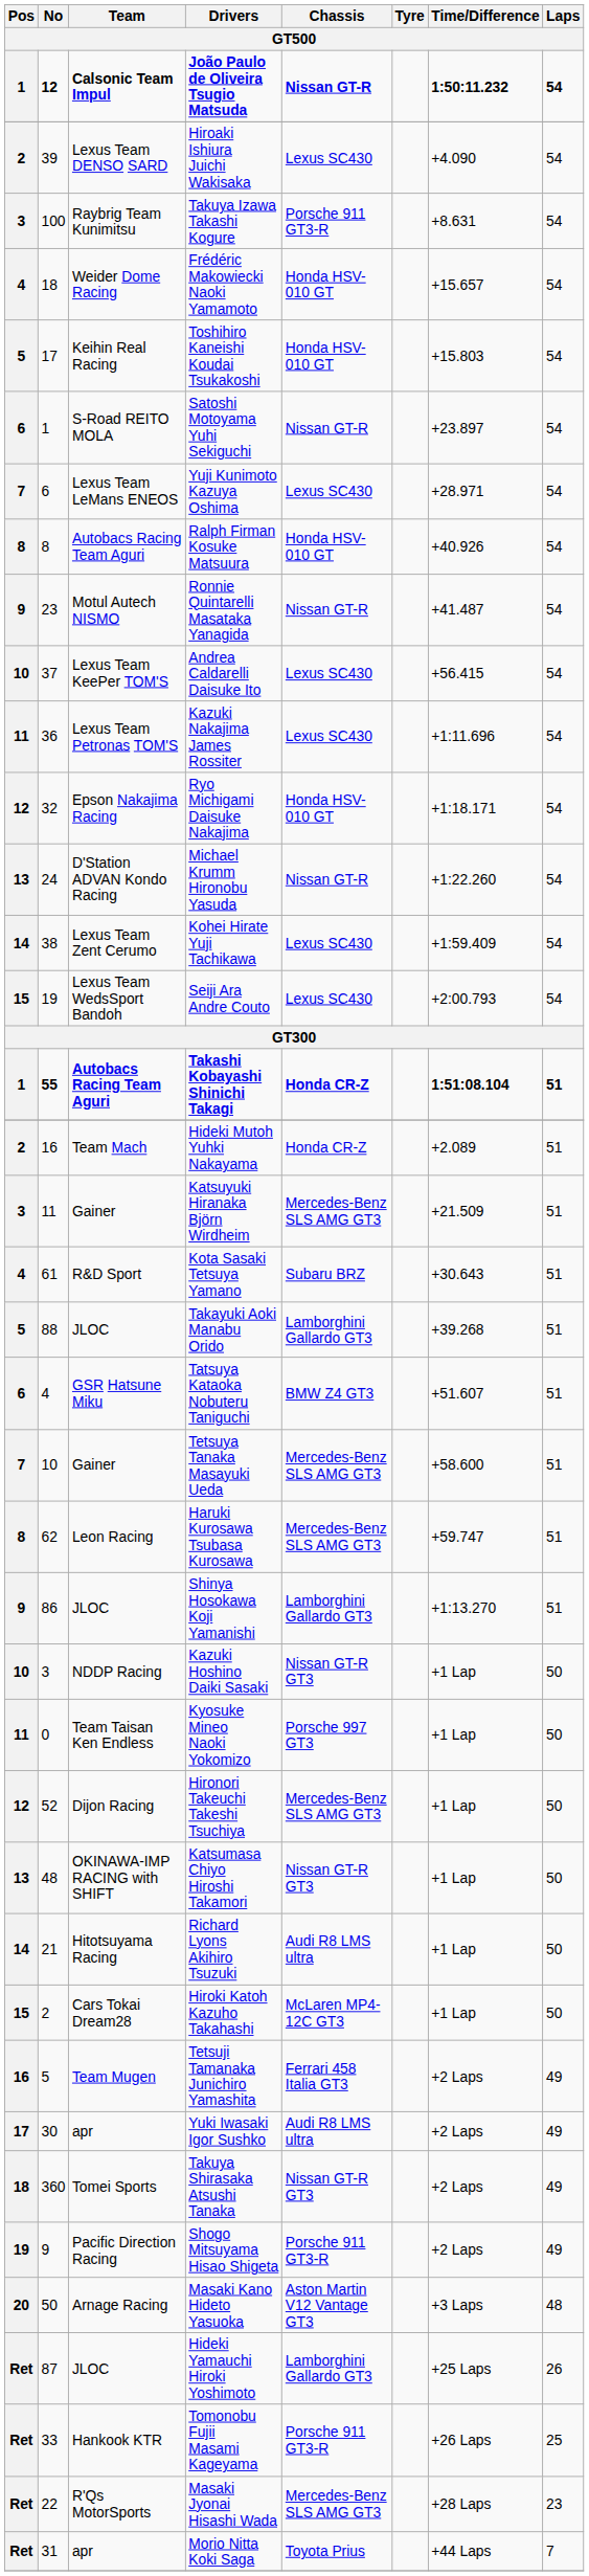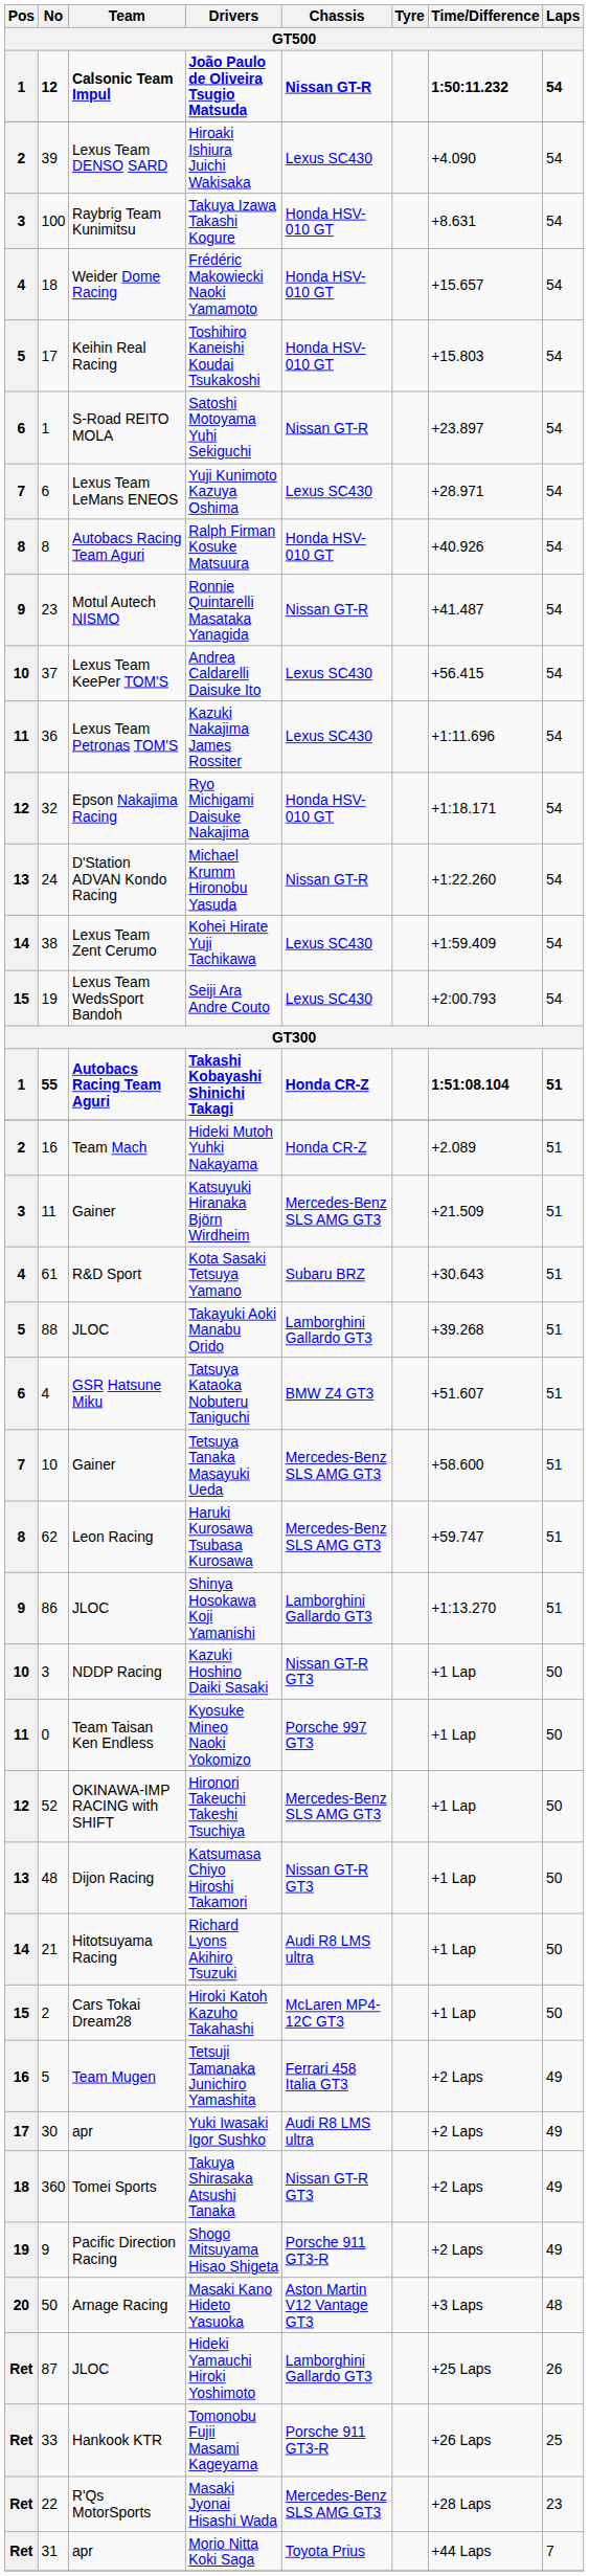 <table class="wikitable" style="font-size: 95%;">
 <tr>
 <th>Pos</th>
 <th>No</th>
 <th>Team</th>
 <th>Drivers</th>
 <th>Chassis</th>
 <th>Tyre</th>
 <th>Time/Difference</th>
 <th>Laps</th>
 </tr>
 <tr>
 <th colspan=8><strong>GT500</strong></th>
 </tr>
 <tr style="font-weight:bold">
 <th>1</th>
 <td>12</td>
 <td>Calsonic Team <a href='#'>Impul</a></td>
 <td> <a href='#'>João Paulo de Oliveira</a><br> <a href='#'>Tsugio Matsuda</a></td>
 <td><a href='#'>Nissan GT-R</a></td>
 <td></td>
 <td>1:50:11.232</td>
 <td>54</td>
 </tr>
 <tr style="font-weight:bold">
 </tr>
 <tr>
 <th>2</th>
 <td>39</td>
 <td>Lexus Team <a href='#'>DENSO</a> <a href='#'>SARD</a></td>
 <td> <a href='#'>Hiroaki Ishiura</a><br> <a href='#'>Juichi Wakisaka</a></td>
 <td><a href='#'>Lexus SC430</a></td>
 <td></td>
 <td>+4.090</td>
 <td>54</td>
 </tr>
 <tr>
 <th>3</th>
 <td>100</td>
 <td>Raybrig Team Kunimitsu</td>
 <td> <a href='#'>Takuya Izawa</a><br> <a href='#'>Takashi Kogure</a></td>
-<td><a href='#'>Porsche 911 GT3-R</a></td>
+<td><a href='#'>Honda HSV-010 GT</a></td>
 <td></td>
 <td>+8.631</td>
 <td>54</td>
 </tr>
 <tr>
 <th>4</th>
 <td>18</td>
 <td>Weider <a href='#'>Dome Racing</a></td>
 <td> <a href='#'>Frédéric Makowiecki</a><br> <a href='#'>Naoki Yamamoto</a></td>
 <td><a href='#'>Honda HSV-010 GT</a></td>
 <td></td>
 <td>+15.657</td>
 <td>54</td>
 </tr>
 <tr>
 <th>5</th>
 <td>17</td>
 <td>Keihin Real Racing</td>
 <td> <a href='#'>Toshihiro Kaneishi</a><br> <a href='#'>Koudai Tsukakoshi</a></td>
 <td><a href='#'>Honda HSV-010 GT</a></td>
 <td></td>
 <td>+15.803</td>
 <td>54</td>
 </tr>
 <tr>
 <th>6</th>
 <td>1</td>
 <td>S-Road REITO MOLA</td>
 <td> <a href='#'>Satoshi Motoyama</a><br> <a href='#'>Yuhi Sekiguchi</a></td>
 <td><a href='#'>Nissan GT-R</a></td>
 <td></td>
 <td>+23.897</td>
 <td>54</td>
 </tr>
 <tr>
 <th>7</th>
 <td>6</td>
 <td>Lexus Team LeMans ENEOS</td>
 <td> <a href='#'>Yuji Kunimoto</a><br> <a href='#'>Kazuya Oshima</a></td>
 <td><a href='#'>Lexus SC430</a></td>
 <td></td>
 <td>+28.971</td>
 <td>54</td>
 </tr>
 <tr>
 <th>8</th>
 <td>8</td>
 <td><a href='#'>Autobacs Racing Team Aguri</a></td>
 <td> <a href='#'>Ralph Firman</a><br> <a href='#'>Kosuke Matsuura</a></td>
 <td><a href='#'>Honda HSV-010 GT</a></td>
 <td></td>
 <td>+40.926</td>
 <td>54</td>
 </tr>
 <tr>
 <th>9</th>
 <td>23</td>
 <td>Motul Autech <a href='#'>NISMO</a></td>
 <td> <a href='#'>Ronnie Quintarelli</a><br> <a href='#'>Masataka Yanagida</a></td>
 <td><a href='#'>Nissan GT-R</a></td>
 <td></td>
 <td>+41.487</td>
 <td>54</td>
 </tr>
 <tr>
 <th>10</th>
 <td>37</td>
 <td>Lexus Team KeePer <a href='#'>TOM'S</a></td>
 <td> <a href='#'>Andrea Caldarelli</a><br> <a href='#'>Daisuke Ito</a></td>
 <td><a href='#'>Lexus SC430</a></td>
 <td></td>
 <td>+56.415</td>
 <td>54</td>
 </tr>
 <tr>
 <th>11</th>
 <td>36</td>
 <td>Lexus Team <a href='#'>Petronas</a> <a href='#'>TOM'S</a></td>
 <td> <a href='#'>Kazuki Nakajima</a><br> <a href='#'>James Rossiter</a></td>
 <td><a href='#'>Lexus SC430</a></td>
 <td></td>
 <td>+1:11.696</td>
 <td>54</td>
 </tr>
 <tr>
 <th>12</th>
 <td>32</td>
 <td>Epson <a href='#'>Nakajima Racing</a></td>
 <td> <a href='#'>Ryo Michigami</a><br> <a href='#'>Daisuke Nakajima</a></td>
 <td><a href='#'>Honda HSV-010 GT</a></td>
 <td></td>
 <td>+1:18.171</td>
 <td>54</td>
 </tr>
 <tr>
 <th>13</th>
 <td>24</td>
 <td>D'Station ADVAN Kondo Racing</td>
 <td> <a href='#'>Michael Krumm</a><br> <a href='#'>Hironobu Yasuda</a></td>
 <td><a href='#'>Nissan GT-R</a></td>
 <td></td>
 <td>+1:22.260</td>
 <td>54</td>
 </tr>
 <tr>
 <th>14</th>
 <td>38</td>
 <td>Lexus Team Zent Cerumo</td>
 <td> <a href='#'>Kohei Hirate</a><br> <a href='#'>Yuji Tachikawa</a></td>
 <td><a href='#'>Lexus SC430</a></td>
 <td></td>
 <td>+1:59.409</td>
 <td>54</td>
 </tr>
 <tr>
 <th>15</th>
 <td>19</td>
 <td>Lexus Team WedsSport Bandoh</td>
 <td> <a href='#'>Seiji Ara</a><br> <a href='#'>Andre Couto</a></td>
 <td><a href='#'>Lexus SC430</a></td>
 <td></td>
 <td>+2:00.793</td>
 <td>54</td>
 </tr>
 <tr>
 <th colspan=8><strong>GT300</strong></th>
 </tr>
 <tr style="font-weight:bold">
 <th>1</th>
 <td>55</td>
 <td><a href='#'>Autobacs Racing Team Aguri</a></td>
 <td> <a href='#'>Takashi Kobayashi</a><br> <a href='#'>Shinichi Takagi</a></td>
 <td><a href='#'>Honda CR-Z</a></td>
 <td></td>
 <td>1:51:08.104</td>
 <td>51</td>
 </tr>
 <tr style="font-weight:bold">
 </tr>
 <tr>
 <th>2</th>
 <td>16</td>
 <td>Team <a href='#'>Mach</a></td>
 <td> <a href='#'>Hideki Mutoh</a><br> <a href='#'>Yuhki Nakayama</a></td>
 <td><a href='#'>Honda CR-Z</a></td>
 <td></td>
 <td>+2.089</td>
 <td>51</td>
 </tr>
 <tr>
 <th>3</th>
 <td>11</td>
 <td>Gainer</td>
 <td> <a href='#'>Katsuyuki Hiranaka</a><br> <a href='#'>Björn Wirdheim</a></td>
 <td><a href='#'>Mercedes-Benz SLS AMG GT3</a></td>
 <td></td>
 <td>+21.509</td>
 <td>51</td>
 </tr>
 <tr>
 <th>4</th>
 <td>61</td>
 <td>R&D Sport</td>
 <td> <a href='#'>Kota Sasaki</a><br> <a href='#'>Tetsuya Yamano</a></td>
 <td><a href='#'>Subaru BRZ</a></td>
 <td></td>
 <td>+30.643</td>
 <td>51</td>
 </tr>
 <tr>
 <th>5</th>
 <td>88</td>
 <td>JLOC</td>
 <td> <a href='#'>Takayuki Aoki</a><br> <a href='#'>Manabu Orido</a></td>
 <td><a href='#'>Lamborghini Gallardo GT3</a></td>
 <td></td>
 <td>+39.268</td>
 <td>51</td>
 </tr>
 <tr>
 <th>6</th>
 <td>4</td>
 <td><a href='#'>GSR</a> <a href='#'>Hatsune Miku</a></td>
 <td> <a href='#'>Tatsuya Kataoka</a><br> <a href='#'>Nobuteru Taniguchi</a></td>
 <td><a href='#'>BMW Z4 GT3</a></td>
 <td></td>
 <td>+51.607</td>
 <td>51</td>
 </tr>
 <tr>
 <th>7</th>
 <td>10</td>
 <td>Gainer</td>
 <td> <a href='#'>Tetsuya Tanaka</a><br> <a href='#'>Masayuki Ueda</a></td>
 <td><a href='#'>Mercedes-Benz SLS AMG GT3</a></td>
 <td></td>
 <td>+58.600</td>
 <td>51</td>
 </tr>
 <tr>
 <th>8</th>
 <td>62</td>
 <td>Leon Racing</td>
 <td> <a href='#'>Haruki Kurosawa</a><br> <a href='#'>Tsubasa Kurosawa</a></td>
 <td><a href='#'>Mercedes-Benz SLS AMG GT3</a></td>
 <td></td>
 <td>+59.747</td>
 <td>51</td>
 </tr>
 <tr>
 <th>9</th>
 <td>86</td>
 <td>JLOC</td>
 <td> <a href='#'>Shinya Hosokawa</a><br> <a href='#'>Koji Yamanishi</a></td>
 <td><a href='#'>Lamborghini Gallardo GT3</a></td>
 <td></td>
 <td>+1:13.270</td>
 <td>51</td>
 </tr>
 <tr>
 <th>10</th>
 <td>3</td>
 <td>NDDP Racing</td>
 <td> <a href='#'>Kazuki Hoshino</a><br> <a href='#'>Daiki Sasaki</a></td>
 <td><a href='#'>Nissan GT-R GT3</a></td>
 <td></td>
 <td>+1 Lap</td>
 <td>50</td>
 </tr>
 <tr>
 <th>11</th>
 <td>0</td>
 <td>Team Taisan Ken Endless</td>
 <td> <a href='#'>Kyosuke Mineo</a><br> <a href='#'>Naoki Yokomizo</a></td>
 <td><a href='#'>Porsche 997 GT3</a></td>
 <td></td>
 <td>+1 Lap</td>
 <td>50</td>
 </tr>
 <tr>
 <th>12</th>
 <td>52</td>
-<td>Dijon Racing</td>
+<td>OKINAWA-IMP RACING with SHIFT</td>
 <td> <a href='#'>Hironori Takeuchi</a><br> <a href='#'>Takeshi Tsuchiya</a></td>
 <td><a href='#'>Mercedes-Benz SLS AMG GT3</a></td>
 <td></td>
 <td>+1 Lap</td>
 <td>50</td>
 </tr>
 <tr>
 <th>13</th>
 <td>48</td>
-<td>OKINAWA-IMP RACING with SHIFT</td>
+<td>Dijon Racing</td>
 <td> <a href='#'>Katsumasa Chiyo</a><br> <a href='#'>Hiroshi Takamori</a></td>
 <td><a href='#'>Nissan GT-R GT3</a></td>
 <td></td>
 <td>+1 Lap</td>
 <td>50</td>
 </tr>
 <tr>
 <th>14</th>
 <td>21</td>
 <td>Hitotsuyama Racing</td>
 <td> <a href='#'>Richard Lyons</a><br> <a href='#'>Akihiro Tsuzuki</a></td>
 <td><a href='#'>Audi R8 LMS ultra</a></td>
 <td></td>
 <td>+1 Lap</td>
 <td>50</td>
 </tr>
 <tr>
 <th>15</th>
 <td>2</td>
 <td>Cars Tokai Dream28</td>
 <td> <a href='#'>Hiroki Katoh</a><br> <a href='#'>Kazuho Takahashi</a></td>
 <td><a href='#'>McLaren MP4-12C GT3</a></td>
 <td></td>
 <td>+1 Lap</td>
 <td>50</td>
 </tr>
 <tr>
 <th>16</th>
 <td>5</td>
 <td><a href='#'>Team Mugen</a></td>
 <td> <a href='#'>Tetsuji Tamanaka</a><br> <a href='#'>Junichiro Yamashita</a></td>
 <td><a href='#'>Ferrari 458 Italia GT3</a></td>
 <td></td>
 <td>+2 Laps</td>
 <td>49</td>
 </tr>
 <tr>
 <th>17</th>
 <td>30</td>
 <td>apr</td>
 <td> <a href='#'>Yuki Iwasaki</a><br> <a href='#'>Igor Sushko</a></td>
 <td><a href='#'>Audi R8 LMS ultra</a></td>
 <td></td>
 <td>+2 Laps</td>
 <td>49</td>
 </tr>
 <tr>
 <th>18</th>
 <td>360</td>
 <td>Tomei Sports</td>
 <td> <a href='#'>Takuya Shirasaka</a><br> <a href='#'>Atsushi Tanaka</a></td>
 <td><a href='#'>Nissan GT-R GT3</a></td>
 <td></td>
 <td>+2 Laps</td>
 <td>49</td>
 </tr>
 <tr>
 <th>19</th>
 <td>9</td>
 <td>Pacific Direction Racing</td>
 <td> <a href='#'>Shogo Mitsuyama</a><br> <a href='#'>Hisao Shigeta</a></td>
 <td><a href='#'>Porsche 911 GT3-R</a></td>
 <td></td>
 <td>+2 Laps</td>
 <td>49</td>
 </tr>
 <tr>
 <th>20</th>
 <td>50</td>
 <td>Arnage Racing</td>
 <td> <a href='#'>Masaki Kano</a><br> <a href='#'>Hideto Yasuoka</a></td>
 <td><a href='#'>Aston Martin V12 Vantage GT3</a></td>
 <td></td>
 <td>+3 Laps</td>
 <td>48</td>
 </tr>
 <tr>
 <th>Ret</th>
 <td>87</td>
 <td>JLOC</td>
 <td> <a href='#'>Hideki Yamauchi</a><br> <a href='#'>Hiroki Yoshimoto</a></td>
 <td><a href='#'>Lamborghini Gallardo GT3</a></td>
 <td></td>
 <td>+25 Laps</td>
 <td>26</td>
 </tr>
 <tr>
 <th>Ret</th>
 <td>33</td>
 <td>Hankook KTR</td>
 <td> <a href='#'>Tomonobu Fujii</a><br> <a href='#'>Masami Kageyama</a></td>
 <td><a href='#'>Porsche 911 GT3-R</a></td>
 <td></td>
 <td>+26 Laps</td>
 <td>25</td>
 </tr>
 <tr>
 <th>Ret</th>
 <td>22</td>
 <td>R'Qs MotorSports</td>
 <td> <a href='#'>Masaki Jyonai</a><br> <a href='#'>Hisashi Wada</a></td>
 <td><a href='#'>Mercedes-Benz SLS AMG GT3</a></td>
 <td></td>
 <td>+28 Laps</td>
 <td>23</td>
 </tr>
 <tr>
 <th>Ret</th>
 <td>31</td>
 <td>apr</td>
 <td> <a href='#'>Morio Nitta</a><br> <a href='#'>Koki Saga</a></td>
 <td><a href='#'>Toyota Prius</a></td>
 <td></td>
 <td>+44 Laps</td>
 <td>7</td>
 </tr>
 <tr>
 </tr>
 </table>
